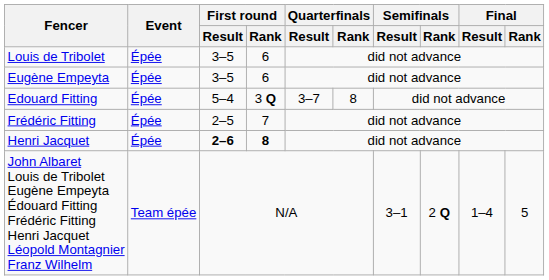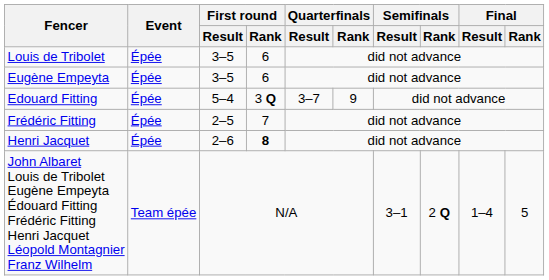 <table class=wikitable style="font-size:90%">
 <tr>
 <th rowspan=2>Fencer</th>
 <th rowspan=2>Event</th>
 <th colspan=2>First round</th>
 <th colspan=2>Quarterfinals</th>
 <th colspan=2>Semifinals</th>
 <th colspan=2>Final</th>
 </tr>
 <tr>
 <th>Result</th>
 <th>Rank</th>
 <th>Result</th>
 <th>Rank</th>
 <th>Result</th>
 <th>Rank</th>
 <th>Result</th>
 <th>Rank</th>
 </tr>
 <tr>
 <td><a href='#'>Louis de Tribolet</a></td>
 <td><a href='#'>Épée</a></td>
 <td align=center>3–5</td>
 <td align=center>6</td>
 <td align=center colspan=6>did not advance</td>
 </tr>
 <tr>
 <td><a href='#'>Eugène Empeyta</a></td>
 <td><a href='#'>Épée</a></td>
 <td align=center>3–5</td>
 <td align=center>6</td>
 <td align=center colspan=6>did not advance</td>
 </tr>
 <tr>
 <td><a href='#'>Edouard Fitting</a></td>
 <td><a href='#'>Épée</a></td>
 <td align=center>5–4</td>
 <td align=center>3 <strong>Q</strong></td>
 <td align=center>3–7</td>
-<td align=center>8</td>
+<td align=center>9</td>
 <td align=center colspan=4>did not advance</td>
 </tr>
 <tr>
 <td><a href='#'>Frédéric Fitting</a></td>
 <td><a href='#'>Épée</a></td>
 <td align=center>2–5</td>
 <td align=center>7</td>
 <td align=center colspan=6>did not advance</td>
 </tr>
 <tr>
 <td><a href='#'>Henri Jacquet</a></td>
 <td><a href='#'>Épée</a></td>
-<td align=center><strong>2–6</strong></td>
+<td align=center>2–6</td>
 <td align=center><strong>8</strong></td>
 <td align=center colspan=6>did not advance</td>
 </tr>
 <tr>
 <td><a href='#'>John Albaret</a> <br> Louis de Tribolet <br> Eugène Empeyta <br> Édouard Fitting <br> Frédéric Fitting <br> Henri Jacquet <br> <a href='#'>Léopold Montagnier</a> <br> <a href='#'>Franz Wilhelm</a></td>
 <td><a href='#'>Team épée</a></td>
 <td align=center colspan=4>N/A</td>
 <td align=center>3–1</td>
 <td align=center>2 <strong>Q</strong></td>
 <td align=center>1–4</td>
 <td align=center>5</td>
 </tr>
 </table>
